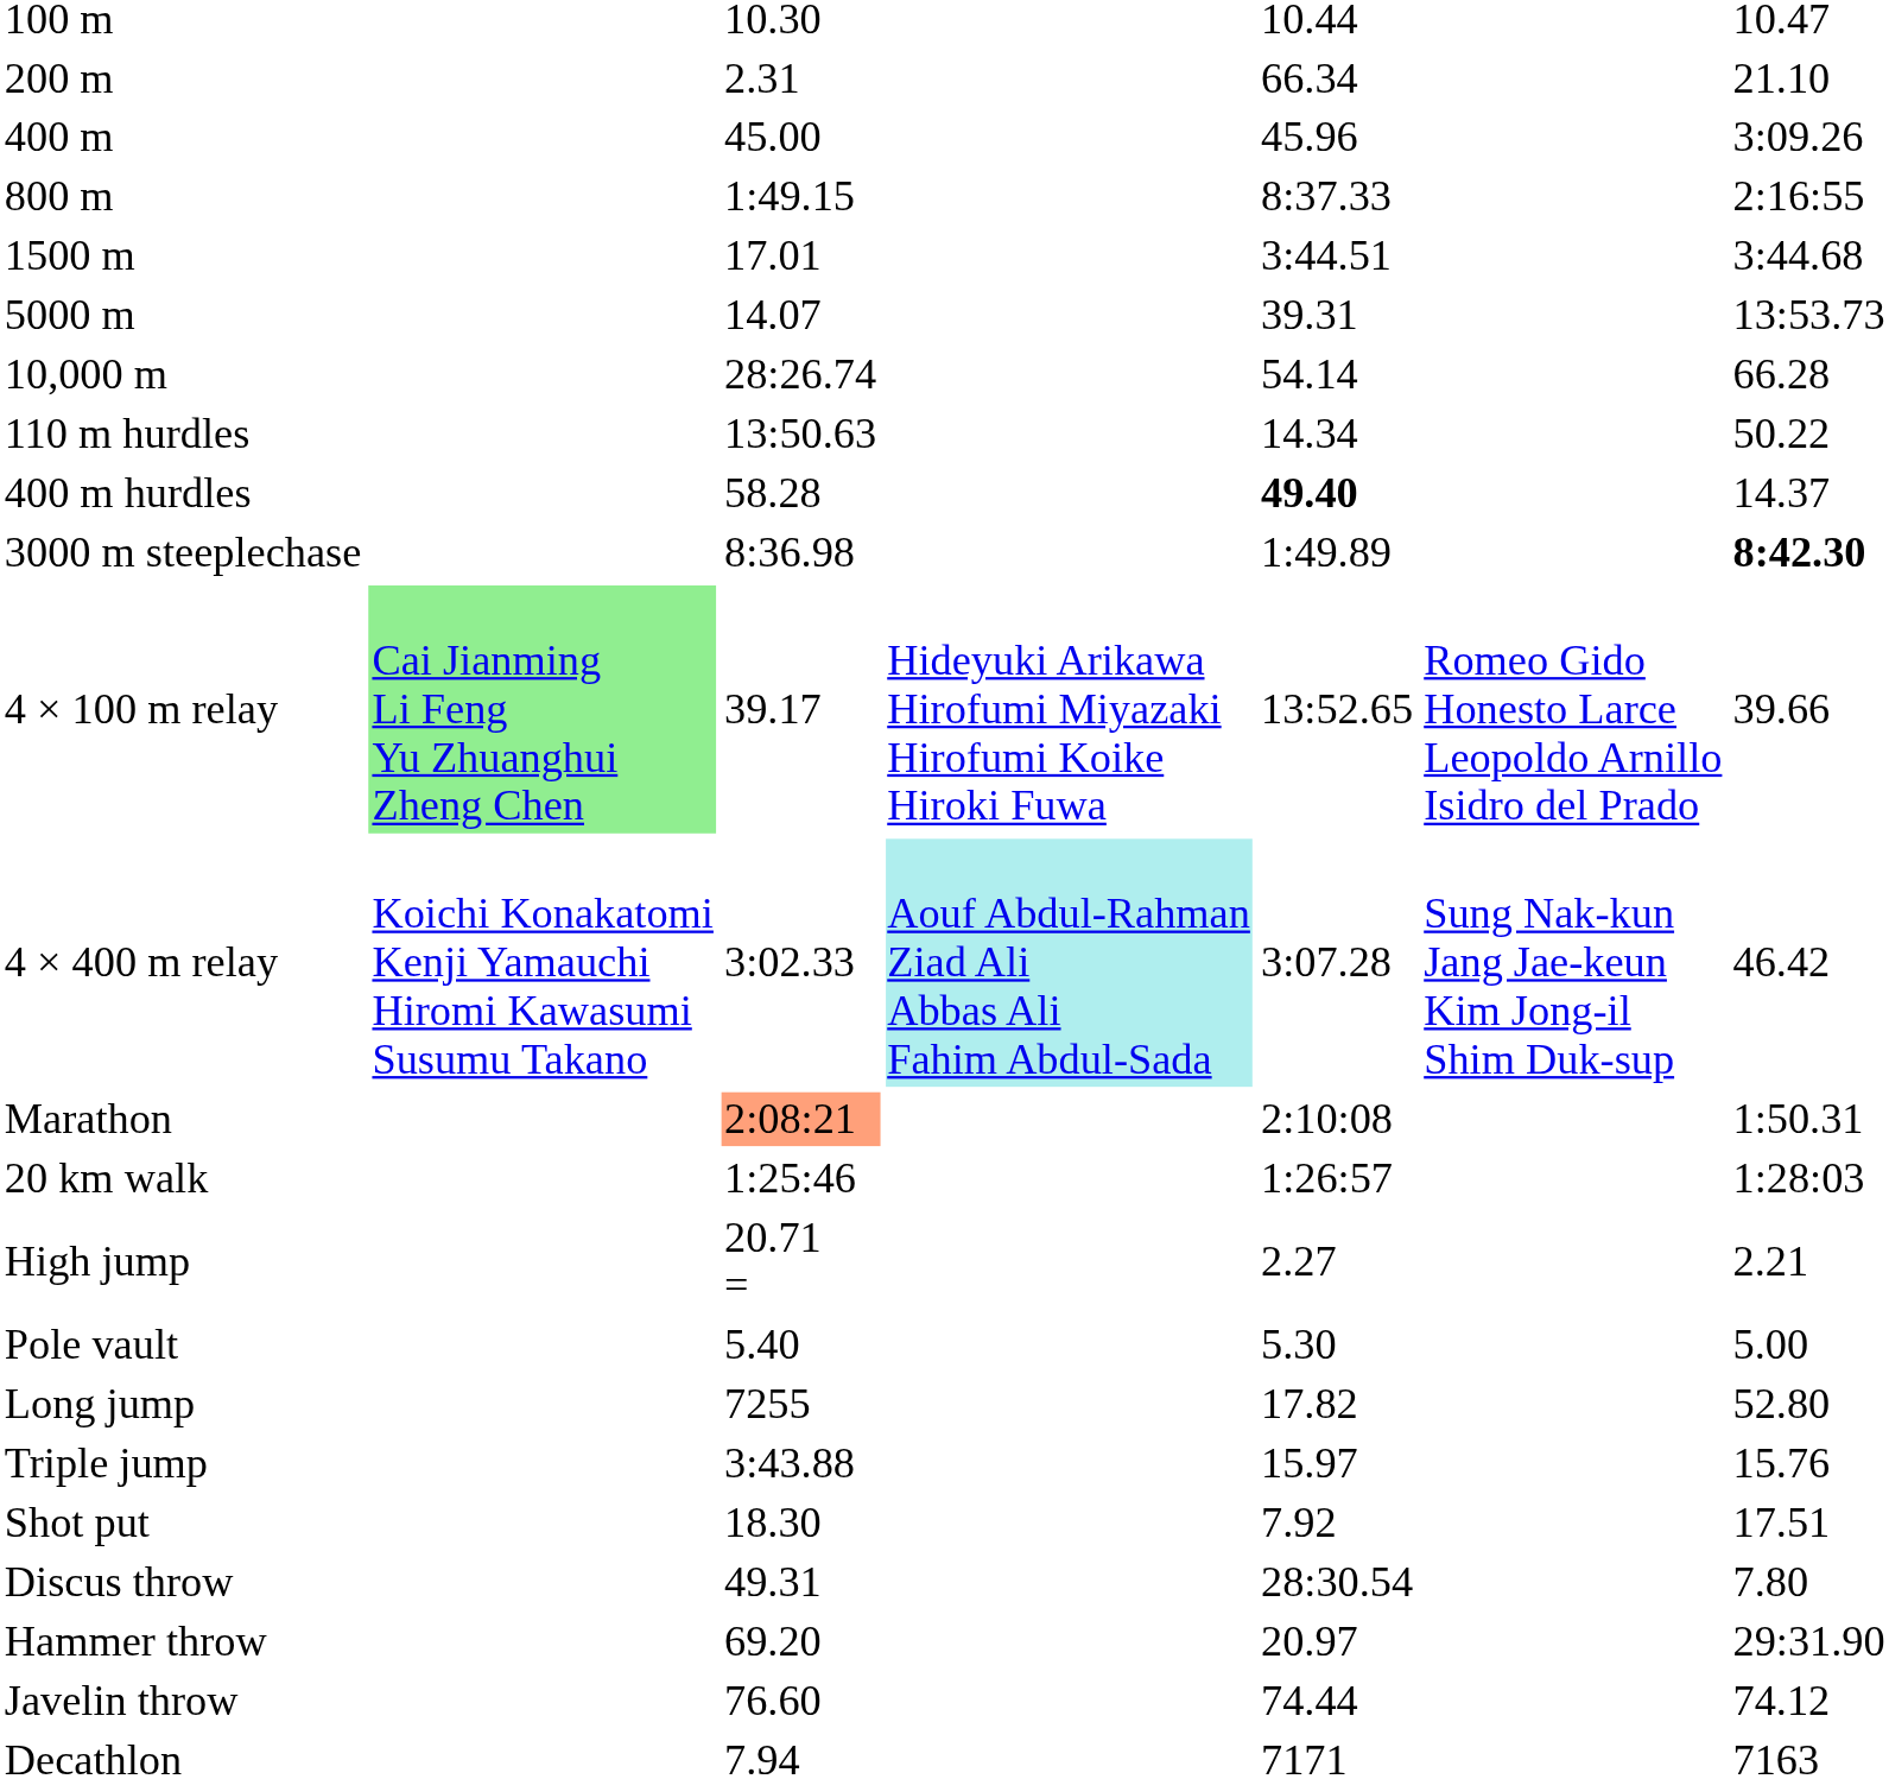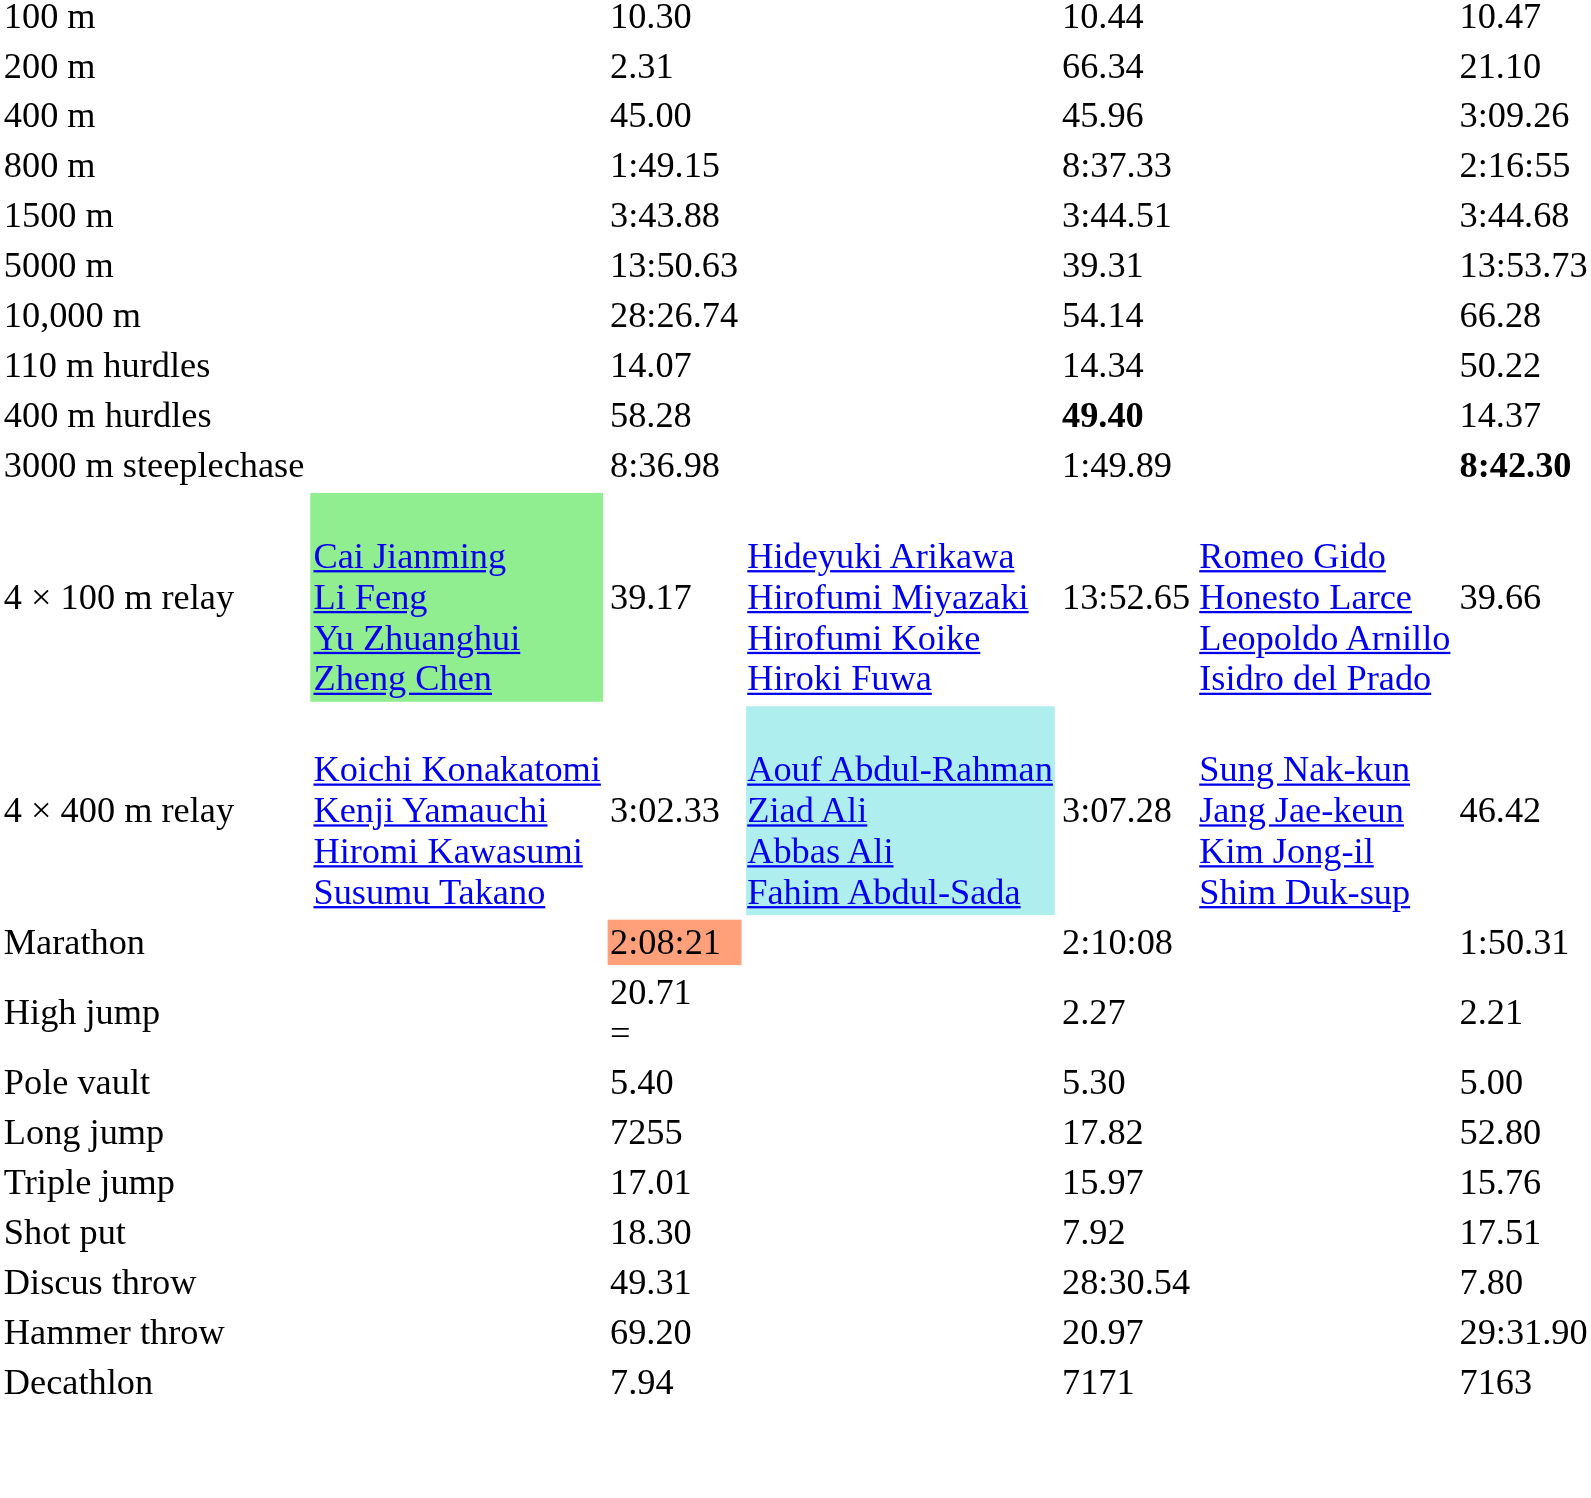 <table>
 <tr>
 <td>100 m<br></td>
 <td></td>
 <td>10.30<br></td>
 <td></td>
 <td>10.44</td>
 <td></td>
 <td>10.47</td>
 </tr>
 <tr>
 <td>200 m<br></td>
 <td></td>
 <td>2.31</td>
 <td></td>
 <td>66.34</td>
 <td></td>
 <td>21.10</td>
 </tr>
 <tr>
 <td>400 m<br></td>
 <td></td>
 <td>45.00<br></td>
 <td></td>
 <td>45.96</td>
 <td></td>
 <td>3:09.26</td>
 </tr>
 <tr>
 <td>800 m<br></td>
 <td></td>
 <td>1:49.15</td>
 <td></td>
 <td>8:37.33</td>
 <td></td>
 <td>2:16:55</td>
 </tr>
 <tr>
 <td>1500 m<br></td>
 <td></td>
-<td>17.01<br></td>
+<td>3:43.88</td>
 <td></td>
 <td>3:44.51</td>
 <td></td>
 <td>3:44.68</td>
 </tr>
 <tr>
 <td>5000 m<br></td>
 <td></td>
-<td>14.07<br></td>
+<td>13:50.63<br></td>
 <td></td>
 <td>39.31</td>
 <td></td>
 <td>13:53.73</td>
 </tr>
 <tr>
 <td>10,000 m<br></td>
 <td></td>
 <td>28:26.74<br></td>
 <td></td>
 <td>54.14</td>
 <td></td>
 <td>66.28</td>
 </tr>
 <tr>
 <td>110 m hurdles<br></td>
 <td></td>
-<td>13:50.63<br></td>
+<td>14.07<br></td>
 <td></td>
 <td>14.34</td>
 <td></td>
 <td>50.22</td>
 </tr>
 <tr>
 <td>400 m hurdles<br></td>
 <td></td>
 <td>58.28</td>
 <td></td>
 <td><strong>49.40</strong></td>
 <td></td>
 <td>14.37</td>
 </tr>
 <tr>
 <td>3000 m steeplechase<br></td>
 <td></td>
 <td>8:36.98<br></td>
 <td></td>
 <td>1:49.89</td>
 <td></td>
 <td><strong>8:42.30</strong></td>
 </tr>
 <tr>
 <td>4 × 100 m relay<br></td>
 <td style="background: lightgreen;"><br><a href='#'>Cai Jianming</a><br><a href='#'>Li Feng</a><br><a href='#'>Yu Zhuanghui</a><br><a href='#'>Zheng Chen</a></td>
 <td>39.17<br></td>
 <td><br><a href='#'>Hideyuki Arikawa</a><br><a href='#'>Hirofumi Miyazaki</a><br><a href='#'>Hirofumi Koike</a><br><a href='#'>Hiroki Fuwa</a></td>
 <td>13:52.65</td>
 <td><br><a href='#'>Romeo Gido</a><br><a href='#'>Honesto Larce</a><br><a href='#'>Leopoldo Arnillo</a><br><a href='#'>Isidro del Prado</a></td>
 <td>39.66</td>
 </tr>
 <tr>
 <td>4 × 400 m relay<br></td>
 <td><br><a href='#'>Koichi Konakatomi</a><br><a href='#'>Kenji Yamauchi</a><br><a href='#'>Hiromi Kawasumi</a><br><a href='#'>Susumu Takano</a></td>
 <td>3:02.33<br></td>
 <td style="background: paleturquoise;"><br><a href='#'>Aouf Abdul-Rahman</a><br><a href='#'>Ziad Ali</a><br><a href='#'>Abbas Ali</a><br><a href='#'>Fahim Abdul-Sada</a></td>
 <td>3:07.28</td>
 <td><br><a href='#'>Sung Nak-kun</a><br><a href='#'>Jang Jae-keun</a><br><a href='#'>Kim Jong-il</a><br><a href='#'>Shim Duk-sup</a></td>
 <td>46.42</td>
 </tr>
 <tr>
 <td>Marathon<br></td>
 <td></td>
 <td style="background: lightsalmon;">2:08:21<br></td>
 <td></td>
 <td>2:10:08</td>
 <td></td>
 <td>1:50.31</td>
 </tr>
 <tr>
-<td>20 km walk<br></td>
-<td></td>
-<td>1:25:46<br></td>
-<td></td>
-<td>1:26:57</td>
-<td></td>
-<td>1:28:03</td>
-</tr>
-<tr>
 <td>High jump<br></td>
 <td></td>
 <td>20.71<br>=</td>
 <td></td>
 <td>2.27</td>
 <td></td>
 <td>2.21</td>
 </tr>
 <tr>
 <td>Pole vault<br></td>
 <td></td>
 <td>5.40<br></td>
 <td></td>
 <td>5.30</td>
 <td></td>
 <td>5.00</td>
 </tr>
 <tr>
 <td>Long jump<br></td>
 <td></td>
 <td>7255</td>
 <td></td>
 <td>17.82</td>
 <td></td>
 <td>52.80</td>
 </tr>
 <tr>
 <td>Triple jump<br></td>
 <td></td>
-<td>3:43.88</td>
+<td>17.01<br></td>
 <td></td>
 <td>15.97</td>
 <td></td>
 <td>15.76</td>
 </tr>
 <tr>
 <td>Shot put<br></td>
 <td></td>
 <td>18.30</td>
 <td></td>
 <td>7.92</td>
 <td></td>
 <td>17.51</td>
 </tr>
 <tr>
 <td>Discus throw<br></td>
 <td></td>
 <td>49.31<br></td>
 <td></td>
 <td>28:30.54</td>
 <td></td>
 <td>7.80</td>
 </tr>
 <tr>
 <td>Hammer throw<br></td>
 <td></td>
 <td>69.20</td>
 <td></td>
 <td>20.97</td>
 <td></td>
 <td>29:31.90</td>
 </tr>
 <tr>
-<td>Javelin throw<br></td>
-<td></td>
-<td>76.60<br></td>
-<td></td>
-<td>74.44</td>
-<td></td>
-<td>74.12</td>
-</tr>
-<tr>
 <td>Decathlon<br></td>
 <td></td>
 <td>7.94</td>
 <td></td>
 <td>7171</td>
 <td></td>
 <td>7163</td>
 </tr>
 </table>
